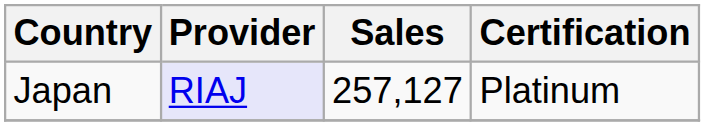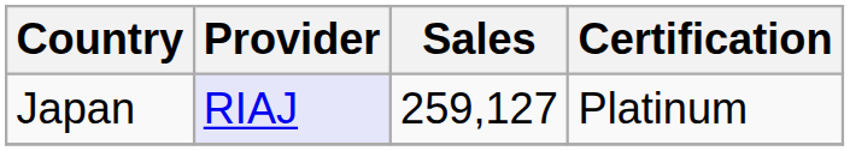 <table class="wikitable" border="1">
 <tr>
 <th>Country</th>
 <th>Provider</th>
 <th>Sales</th>
 <th>Certification</th>
 </tr>
 <tr>
 <td>Japan</td>
 <td style="background: lavender;"><a href='#'>RIAJ</a></td>
-<td>257,127</td>
+<td>259,127</td>
 <td>Platinum</td>
 </tr>
 <tr>
 </tr>
 </table>
